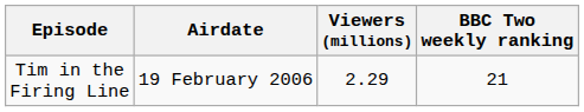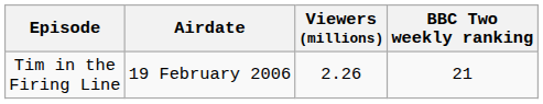 <table class="wikitable" style="text-align:center;">
 <tr>
 <th>Episode</th>
 <th>Airdate</th>
 <th>Viewers<br><small>(millions)</small></th>
 <th>BBC Two<br>weekly ranking</th>
 </tr>
 <tr>
 <td>Tim in the<br> Firing Line</td>
 <td>19 February 2006</td>
-<td>2.29</td>
+<td>2.26</td>
 <td>21</td>
 </tr>
 </table>
